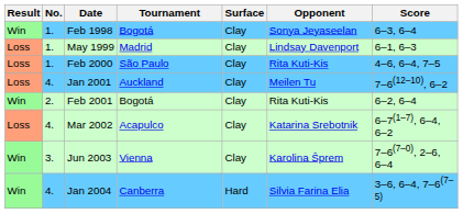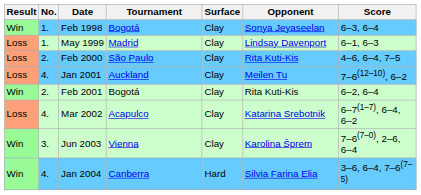 <table class="wikitable sortable">
 <tr>
 <th>Result</th>
 <th>No.</th>
 <th>Date</th>
 <th style="width:150px">Tournament</th>
 <th width=55>Surface</th>
 <th style="width:150px">Opponent</th>
 <th style="width:120px" class="unsortable">Score</th>
 </tr>
 <tr style="background:#66ccff;">
 <td style="background:#98fb98;">Win</td>
 <td>1.</td>
 <td>Feb 1998</td>
 <td><a href='#'>Bogotá</a></td>
 <td>Clay</td>
 <td> <a href='#'>Sonya Jeyaseelan</a></td>
 <td>6–3, 6–4</td>
 </tr>
 <tr bgcolor="#CCFFCC">
 <td style="background:#ffa07a;">Loss</td>
 <td>1.</td>
 <td>May 1999</td>
 <td><a href='#'>Madrid</a></td>
 <td>Clay</td>
 <td> <a href='#'>Lindsay Davenport</a></td>
 <td>6–1, 6–3</td>
 </tr>
 <tr style="background:#66ccff;">
 <td style="background:#ffa07a;">Loss</td>
-<td>1.</td>
+<td>2.</td>
 <td>Feb 2000</td>
 <td><a href='#'>São Paulo</a></td>
 <td>Clay</td>
 <td> <a href='#'>Rita Kuti-Kis</a></td>
 <td>4–6, 6–4, 7–5</td>
 </tr>
 <tr style="background:#66ccff;">
 <td style="background:#ffa07a;">Loss</td>
 <td>4.</td>
 <td>Jan 2001</td>
 <td><a href='#'>Auckland</a></td>
 <td>Clay</td>
 <td> <a href='#'>Meilen Tu</a></td>
 <td>7–6<sup>(12–10)</sup>, 6–2</td>
 </tr>
 <tr bgcolor="#CCFFCC">
 <td style="background:#98fb98;">Win</td>
 <td>2.</td>
 <td>Feb 2001</td>
 <td>Bogotá</td>
 <td>Clay</td>
 <td> Rita Kuti-Kis</td>
 <td>6–2, 6–4</td>
 </tr>
 <tr bgcolor="#CCFFCC">
 <td style="background:#ffa07a;">Loss</td>
 <td>4.</td>
 <td>Mar 2002</td>
 <td><a href='#'>Acapulco</a></td>
 <td>Clay</td>
 <td> <a href='#'>Katarina Srebotnik</a></td>
 <td>6–7<sup>(1–7)</sup>, 6–4, 6–2</td>
 </tr>
 <tr bgcolor="#CCFFCC">
 <td style="background:#98fb98;">Win</td>
 <td>3.</td>
 <td>Jun 2003</td>
 <td><a href='#'>Vienna</a></td>
 <td>Clay</td>
 <td> <a href='#'>Karolina Šprem</a></td>
 <td>7–6<sup>(7–0)</sup>, 2–6, 6–4</td>
 </tr>
 <tr style="background:#66ccff;">
 <td style="background:#98fb98;">Win</td>
 <td>4.</td>
 <td>Jan 2004</td>
 <td><a href='#'>Canberra</a></td>
 <td>Hard</td>
 <td> <a href='#'>Silvia Farina Elia</a></td>
 <td>3–6, 6–4, 7–6<sup>(7–5)</sup></td>
 </tr>
 </table>
